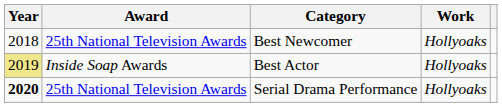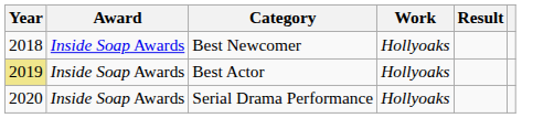 <table class="wikitable sortable">
 <tr>
 <th>Year</th>
 <th>Award</th>
 <th>Category</th>
 <th>Work</th>
+<th>Result</th>
 <th scope=col class=unsortable></th>
 </tr>
 <tr>
 <td>2018</td>
-<td><a href='#'>25th National Television Awards</a></td>
+<td><a href='#'><em>Inside Soap</em> Awards</a></td>
 <td>Best Newcomer</td>
 <td><em>Hollyoaks</em></td>
+<td></td>
 <td align="center"></td>
 </tr>
 <tr>
 <td style="background: khaki;">2019</td>
 <td><em>Inside Soap</em> Awards</td>
 <td>Best Actor</td>
 <td><em>Hollyoaks</em></td>
+<td></td>
 <td align="center"></td>
 </tr>
 <tr>
-<td><strong>2020</strong></td>
-<td><a href='#'>25th National Television Awards</a></td>
+<td>2020</td>
+<td><em>Inside Soap</em> Awards</td>
 <td>Serial Drama Performance</td>
 <td><em>Hollyoaks</em></td>
+<td></td>
 <td align="center"></td>
 </tr>
 </table>
